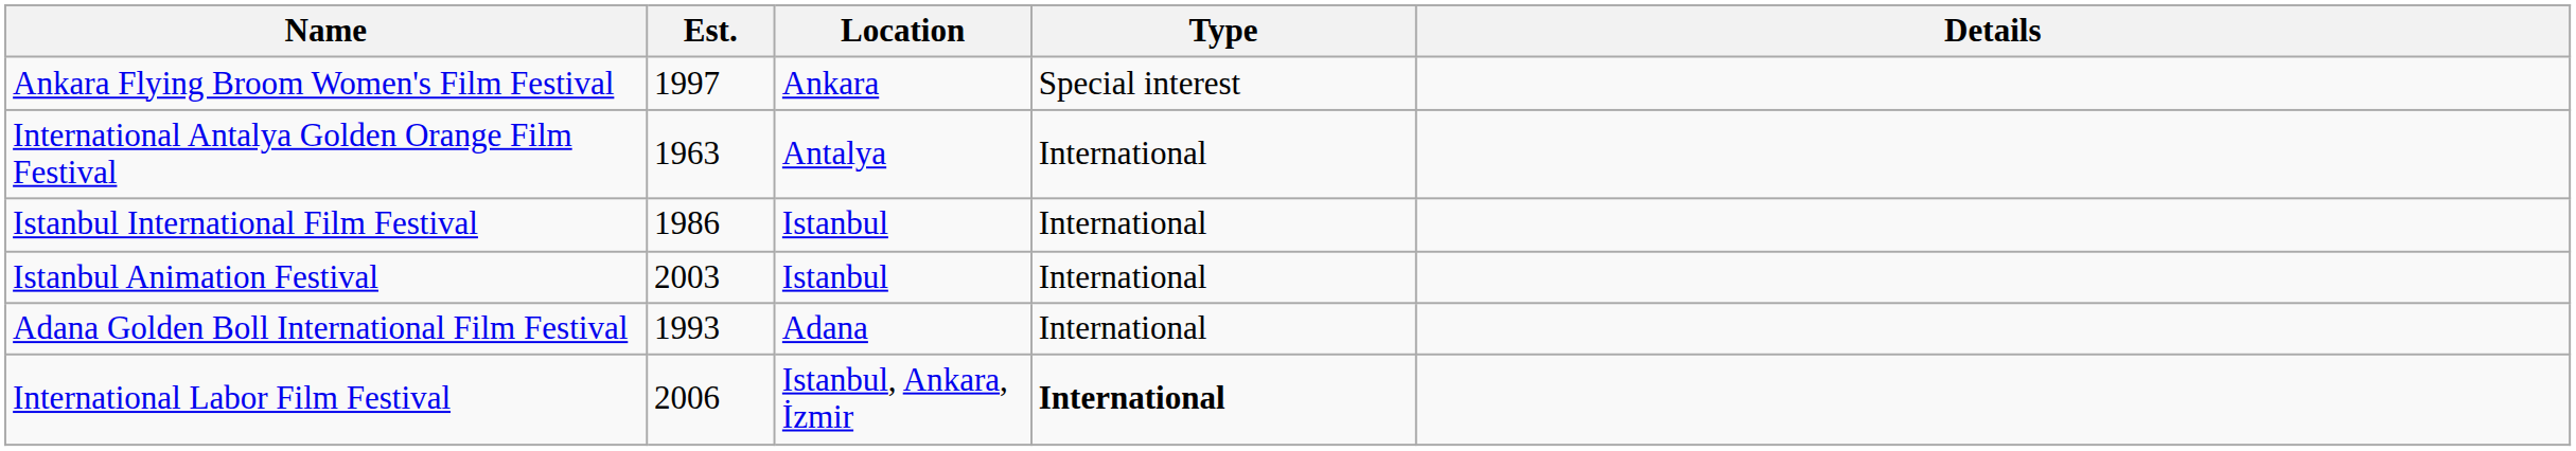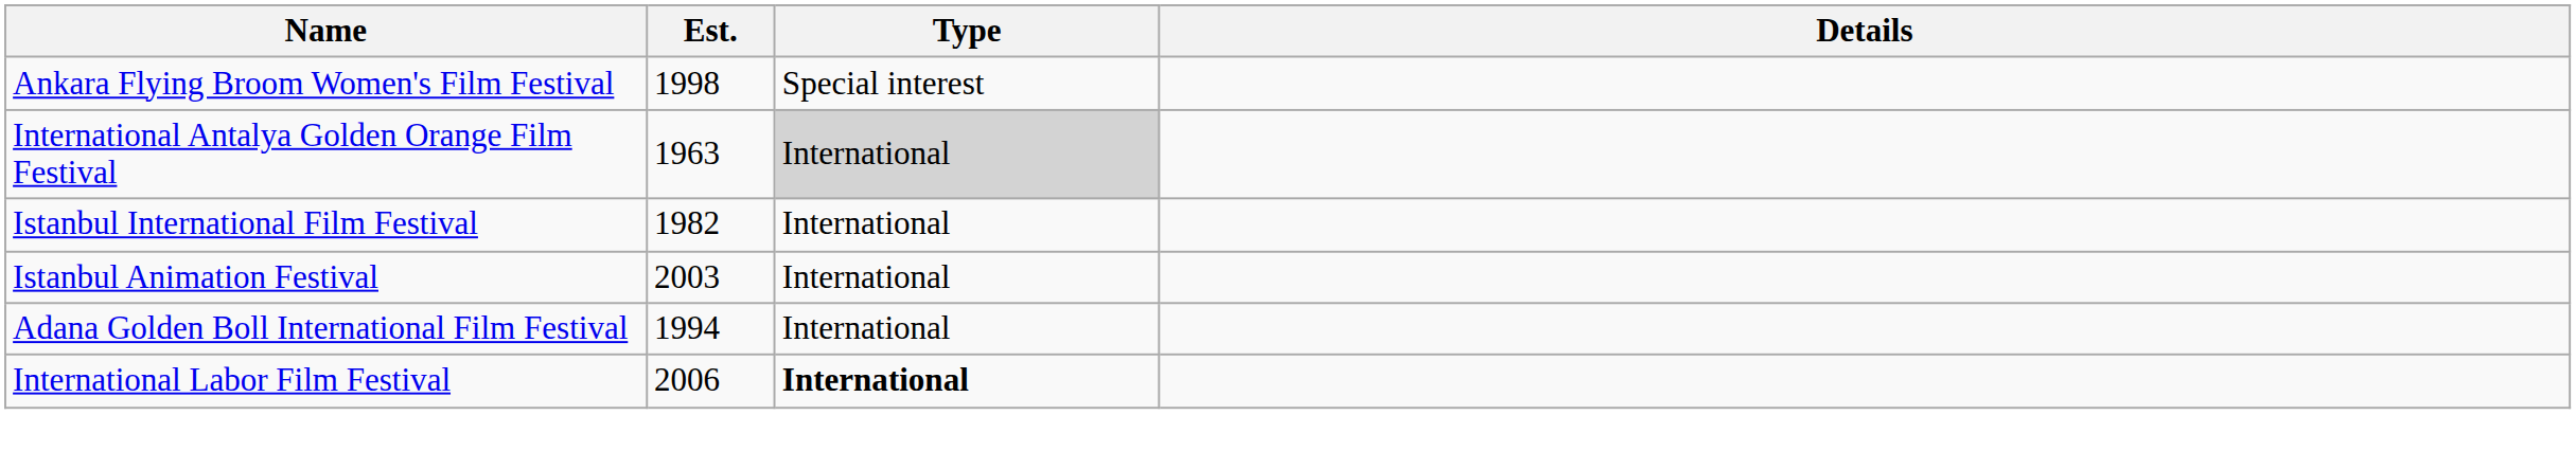 <table class="wikitable">
 <tr>
 <th width="25%">Name</th>
 <th width="5%">Est.</th>
-<th width="10%">Location</th>
 <th width="15%">Type</th>
 <th>Details</th>
 </tr>
 <tr>
 <td><a href='#'>Ankara Flying Broom Women's Film Festival</a></td>
-<td>1997</td>
-<td><a href='#'>Ankara</a></td>
+<td>1998</td>
 <td>Special interest</td>
 <td></td>
 </tr>
 <tr>
 <td><a href='#'>International Antalya Golden Orange Film Festival</a></td>
 <td>1963</td>
-<td><a href='#'>Antalya</a></td>
-<td>International</td>
+<td style="background: lightgrey;">International</td>
 <td Held annually in October></td>
 </tr>
 <tr>
 <td><a href='#'>Istanbul International Film Festival</a></td>
-<td>1986</td>
-<td><a href='#'>Istanbul</a></td>
+<td>1982</td>
 <td>International</td>
 <td Held annually in April.></td>
 </tr>
 <tr>
 <td><a href='#'>Istanbul Animation Festival</a></td>
 <td>2003</td>
-<td><a href='#'>Istanbul</a></td>
 <td>International</td>
 <td Held annually in November.></td>
 </tr>
 <tr>
 <td><a href='#'>Adana Golden Boll International Film Festival</a></td>
-<td>1993</td>
-<td><a href='#'>Adana</a></td>
+<td>1994</td>
 <td>International</td>
 <td Held annually in June.></td>
 </tr>
 <tr>
 <td><a href='#'>International Labor Film Festival</a></td>
 <td>2006</td>
-<td><a href='#'>Istanbul</a>, <a href='#'>Ankara</a>, <a href='#'>İzmir</a></td>
 <td><strong>International</strong></td>
 <td Held annually in May.></td>
 </tr>
 </table>
